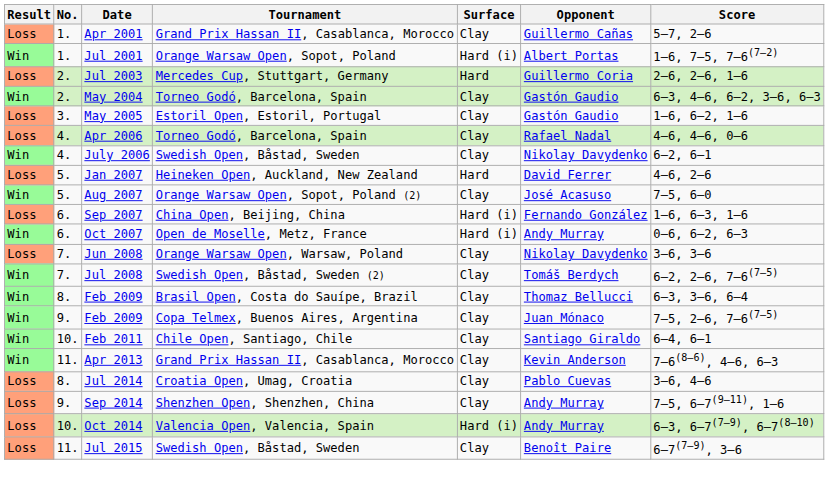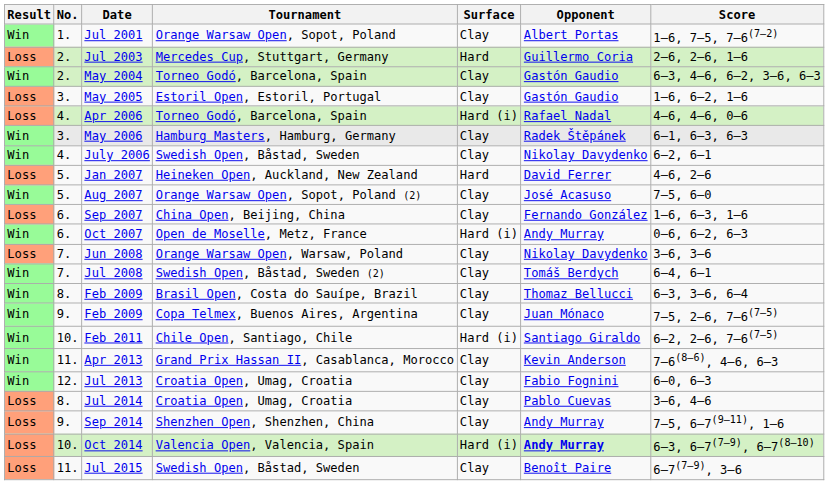 <table class="wikitable">
 <tr>
 <th style="width:40px">Result</th>
 <th>No.</th>
 <th>Date</th>
 <th>Tournament</th>
 <th>Surface</th>
 <th>Opponent</th>
 <th class="unsortable">Score</th>
 </tr>
 <tr>
-<td style="background:#ffa07a;">Loss</td>
-<td>1.</td>
-<td><a href='#'>Apr 2001</a></td>
-<td><a href='#'>Grand Prix Hassan II</a>, Casablanca, Morocco</td>
-<td>Clay</td>
-<td> <a href='#'>Guillermo Cañas</a></td>
-<td>5–7, 2–6</td>
-</tr>
-<tr>
 <td style="background:#98fb98;">Win</td>
 <td>1.</td>
 <td><a href='#'>Jul 2001</a></td>
 <td><a href='#'>Orange Warsaw Open</a>, Sopot, Poland</td>
-<td>Hard (i)</td>
+<td>Clay</td>
 <td> <a href='#'>Albert Portas</a></td>
 <td>1–6, 7–5, 7–6<sup>(7–2)</sup></td>
 </tr>
 <tr style="background:#d4f1c5;">
 <td style="background:#ffa07a;">Loss</td>
 <td>2.</td>
 <td><a href='#'>Jul 2003</a></td>
 <td><a href='#'>Mercedes Cup</a>, Stuttgart, Germany</td>
 <td>Hard</td>
 <td> <a href='#'>Guillermo Coria</a></td>
 <td>2–6, 2–6, 1–6</td>
 </tr>
 <tr style="background:#d4f1c5;">
 <td style="background:#98fb98;">Win</td>
 <td>2.</td>
 <td><a href='#'>May 2004</a></td>
 <td><a href='#'>Torneo Godó</a>, Barcelona, Spain</td>
 <td>Clay</td>
 <td> <a href='#'>Gastón Gaudio</a></td>
 <td>6–3, 4–6, 6–2, 3–6, 6–3</td>
 </tr>
 <tr>
 <td style="background:#ffa07a;">Loss</td>
 <td>3.</td>
 <td><a href='#'>May 2005</a></td>
 <td><a href='#'>Estoril Open</a>, Estoril, Portugal</td>
 <td>Clay</td>
 <td> <a href='#'>Gastón Gaudio</a></td>
 <td>1–6, 6–2, 1–6</td>
 </tr>
 <tr style="background:#d4f1c5;">
 <td style="background:#ffa07a;">Loss</td>
 <td>4.</td>
 <td><a href='#'>Apr 2006</a></td>
 <td><a href='#'>Torneo Godó</a>, Barcelona, Spain</td>
-<td>Clay</td>
+<td>Hard (i)</td>
 <td> <a href='#'>Rafael Nadal</a></td>
 <td>4–6, 4–6, 0–6</td>
+</tr>
+<tr style="background:#e9e9e9;">
+<td style="background:#98fb98;">Win</td>
+<td>3.</td>
+<td><a href='#'>May 2006</a></td>
+<td><a href='#'>Hamburg Masters</a>, Hamburg, Germany</td>
+<td>Clay</td>
+<td> <a href='#'>Radek Štěpánek</a></td>
+<td>6–1, 6–3, 6–3</td>
 </tr>
 <tr>
 <td style="background:#98fb98;">Win</td>
 <td>4.</td>
 <td><a href='#'>July 2006</a></td>
 <td><a href='#'>Swedish Open</a>, Båstad, Sweden</td>
 <td>Clay</td>
 <td> <a href='#'>Nikolay Davydenko</a></td>
 <td>6–2, 6–1</td>
 </tr>
 <tr>
 <td style="background:#ffa07a;">Loss</td>
 <td>5.</td>
 <td><a href='#'>Jan 2007</a></td>
 <td><a href='#'>Heineken Open</a>, Auckland, New Zealand</td>
 <td>Hard</td>
 <td> <a href='#'>David Ferrer</a></td>
 <td>4–6, 2–6</td>
 </tr>
 <tr>
 <td style="background:#98fb98;">Win</td>
 <td>5.</td>
 <td><a href='#'>Aug 2007</a></td>
 <td><a href='#'>Orange Warsaw Open</a>, Sopot, Poland <small>(2)</small></td>
 <td>Clay</td>
 <td> <a href='#'>José Acasuso</a></td>
 <td>7–5, 6–0</td>
 </tr>
 <tr>
 <td style="background:#ffa07a;">Loss</td>
 <td>6.</td>
 <td><a href='#'>Sep 2007</a></td>
 <td><a href='#'>China Open</a>, Beijing, China</td>
-<td>Hard (i)</td>
+<td>Clay</td>
 <td> <a href='#'>Fernando González</a></td>
 <td>1–6, 6–3, 1–6</td>
 </tr>
 <tr>
 <td style="background:#98fb98;">Win</td>
 <td>6.</td>
 <td><a href='#'>Oct 2007</a></td>
 <td><a href='#'>Open de Moselle</a>, Metz, France</td>
 <td>Hard (i)</td>
 <td> <a href='#'>Andy Murray</a></td>
 <td>0–6, 6–2, 6–3</td>
 </tr>
 <tr>
 <td style="background:#ffa07a;">Loss</td>
 <td>7.</td>
 <td><a href='#'>Jun 2008</a></td>
 <td><a href='#'>Orange Warsaw Open</a>, Warsaw, Poland</td>
 <td>Clay</td>
 <td> <a href='#'>Nikolay Davydenko</a></td>
 <td>3–6, 3–6</td>
 </tr>
 <tr>
 <td style="background:#98fb98;">Win</td>
 <td>7.</td>
 <td><a href='#'>Jul 2008</a></td>
 <td><a href='#'>Swedish Open</a>, Båstad, Sweden <small>(2)</small></td>
 <td>Clay</td>
 <td> <a href='#'>Tomáš Berdych</a></td>
-<td>6–2, 2–6, 7–6<sup>(7–5)</sup></td>
+<td>6–4, 6–1</td>
 </tr>
 <tr>
 <td style="background:#98fb98;">Win</td>
 <td>8.</td>
 <td><a href='#'>Feb 2009</a></td>
 <td><a href='#'>Brasil Open</a>, Costa do Sauípe, Brazil</td>
 <td>Clay</td>
 <td> <a href='#'>Thomaz Bellucci</a></td>
 <td>6–3, 3–6, 6–4</td>
 </tr>
 <tr>
 <td style="background:#98fb98;">Win</td>
 <td>9.</td>
 <td><a href='#'>Feb 2009</a></td>
 <td><a href='#'>Copa Telmex</a>, Buenos Aires, Argentina</td>
 <td>Clay</td>
 <td> <a href='#'>Juan Mónaco</a></td>
 <td>7–5, 2–6, 7–6<sup>(7–5)</sup></td>
 </tr>
 <tr>
 <td style="background:#98fb98;">Win</td>
 <td>10.</td>
 <td><a href='#'>Feb 2011</a></td>
 <td><a href='#'>Chile Open</a>, Santiago, Chile</td>
-<td>Clay</td>
+<td>Hard (i)</td>
 <td> <a href='#'>Santiago Giraldo</a></td>
-<td>6–4, 6–1</td>
+<td>6–2, 2–6, 7–6<sup>(7–5)</sup></td>
 </tr>
 <tr>
 <td style="background:#98fb98;">Win</td>
 <td>11.</td>
 <td><a href='#'>Apr 2013</a></td>
 <td><a href='#'>Grand Prix Hassan II</a>, Casablanca, Morocco</td>
 <td>Clay</td>
 <td> <a href='#'>Kevin Anderson</a></td>
 <td>7–6<sup>(8–6)</sup>, 4–6, 6–3</td>
+</tr>
+<tr>
+<td style="background:#98fb98;">Win</td>
+<td>12.</td>
+<td><a href='#'>Jul 2013</a></td>
+<td><a href='#'>Croatia Open</a>, Umag, Croatia</td>
+<td>Clay</td>
+<td> <a href='#'>Fabio Fognini</a></td>
+<td>6–0, 6–3</td>
 </tr>
 <tr>
 <td style="background:#ffa07a;">Loss</td>
 <td>8.</td>
 <td><a href='#'>Jul 2014</a></td>
 <td><a href='#'>Croatia Open</a>, Umag, Croatia</td>
 <td>Clay</td>
 <td> <a href='#'>Pablo Cuevas</a></td>
 <td>3–6, 4–6</td>
 </tr>
 <tr>
 <td style="background:#ffa07a;">Loss</td>
 <td>9.</td>
 <td><a href='#'>Sep 2014</a></td>
 <td><a href='#'>Shenzhen Open</a>, Shenzhen, China</td>
 <td>Clay</td>
 <td> <a href='#'>Andy Murray</a></td>
 <td>7–5, 6–7<sup>(9–11)</sup>, 1–6</td>
 </tr>
 <tr style="background:#d4f1c5;">
 <td style="background:#ffa07a;">Loss</td>
 <td>10.</td>
 <td><a href='#'>Oct 2014</a></td>
 <td><a href='#'>Valencia Open</a>, Valencia, Spain</td>
 <td>Hard (i)</td>
-<td> <a href='#'>Andy Murray</a></td>
+<td><strong> <a href='#'>Andy Murray</a></strong></td>
 <td>6–3, 6–7<sup>(7–9)</sup>, 6–7<sup>(8–10)</sup></td>
 </tr>
 <tr>
 <td style="background:#ffa07a;">Loss</td>
 <td>11.</td>
 <td><a href='#'>Jul 2015</a></td>
 <td><a href='#'>Swedish Open</a>, Båstad, Sweden</td>
 <td>Clay</td>
 <td> <a href='#'>Benoît Paire</a></td>
 <td>6–7<sup>(7–9)</sup>, 3–6</td>
 </tr>
 </table>
